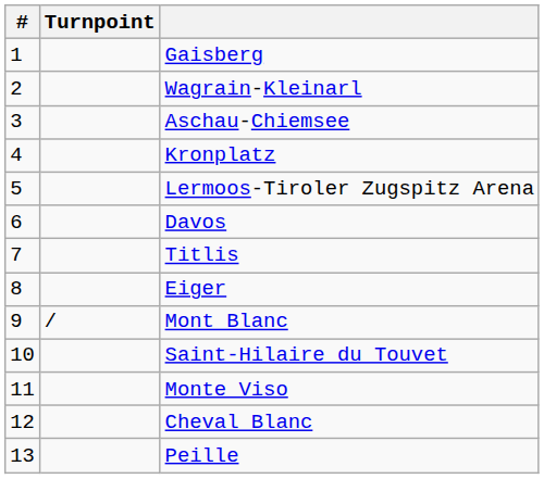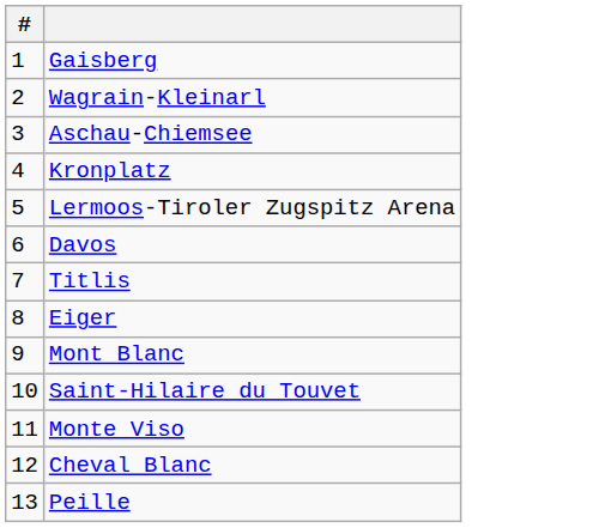 <table class="wikitable">
 <tr>
 <th>#</th>
-<th>Turnpoint</th>
 <th></th>
 </tr>
 <tr>
 <td>1</td>
-<td></td>
 <td><a href='#'>Gaisberg</a></td>
 </tr>
 <tr>
 <td>2</td>
-<td></td>
 <td><a href='#'>Wagrain</a>-<a href='#'>Kleinarl</a></td>
 </tr>
 <tr>
 <td>3</td>
-<td></td>
 <td><a href='#'>Aschau</a>-<a href='#'>Chiemsee</a></td>
 </tr>
 <tr>
 <td>4</td>
-<td></td>
 <td><a href='#'>Kronplatz</a></td>
 </tr>
 <tr>
 <td>5</td>
-<td></td>
 <td><a href='#'>Lermoos</a>-Tiroler Zugspitz Arena</td>
 </tr>
 <tr>
 <td>6</td>
-<td></td>
 <td><a href='#'>Davos</a></td>
 </tr>
 <tr>
 <td>7</td>
-<td></td>
 <td><a href='#'>Titlis</a></td>
 </tr>
 <tr>
 <td>8</td>
-<td></td>
 <td><a href='#'>Eiger</a></td>
 </tr>
 <tr>
 <td>9</td>
-<td>/</td>
 <td><a href='#'>Mont Blanc</a></td>
 </tr>
 <tr>
 <td>10</td>
-<td></td>
 <td><a href='#'>Saint-Hilaire du Touvet</a></td>
 </tr>
 <tr>
 <td>11</td>
-<td></td>
 <td><a href='#'>Monte Viso</a></td>
 </tr>
 <tr>
 <td>12</td>
-<td></td>
 <td><a href='#'>Cheval Blanc</a></td>
 </tr>
 <tr>
 <td>13</td>
-<td></td>
 <td><a href='#'>Peille</a></td>
 </tr>
 </table>
